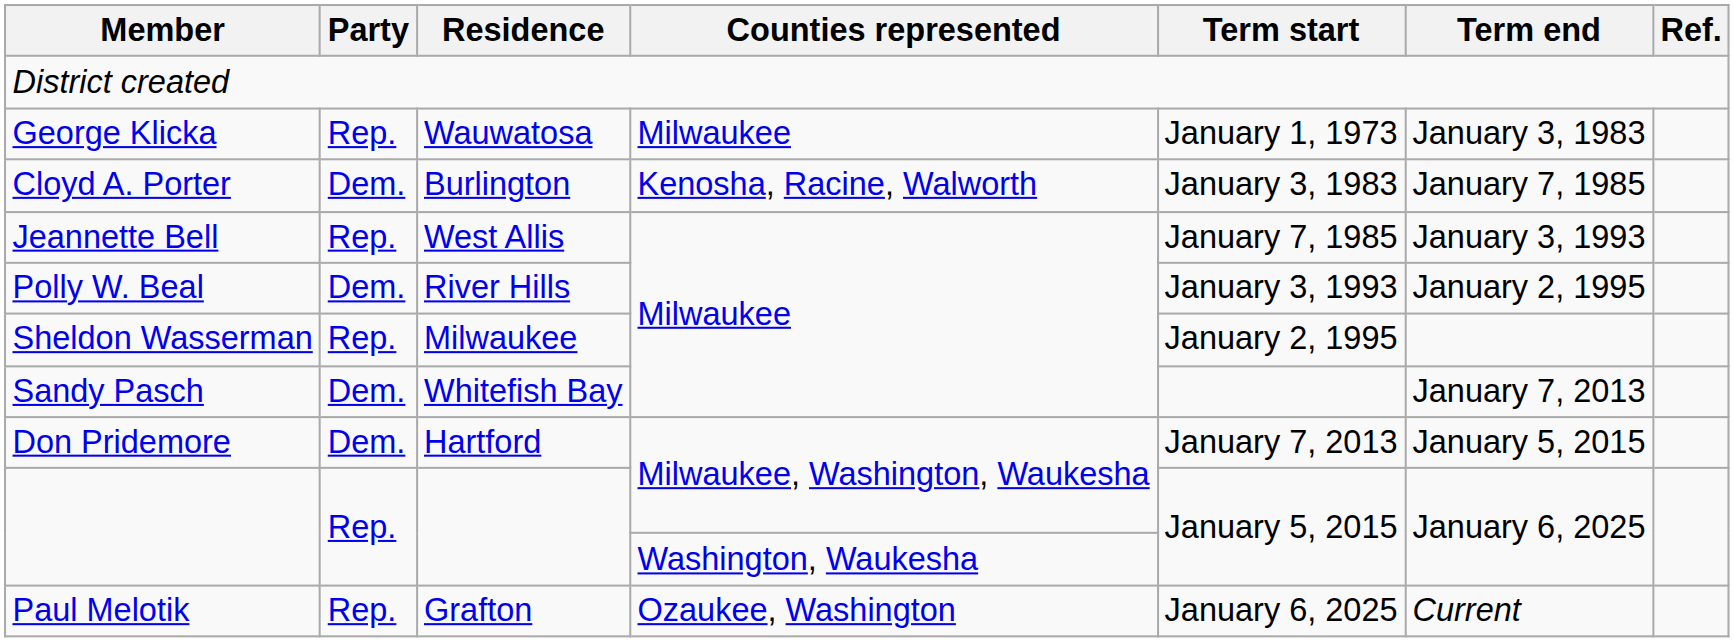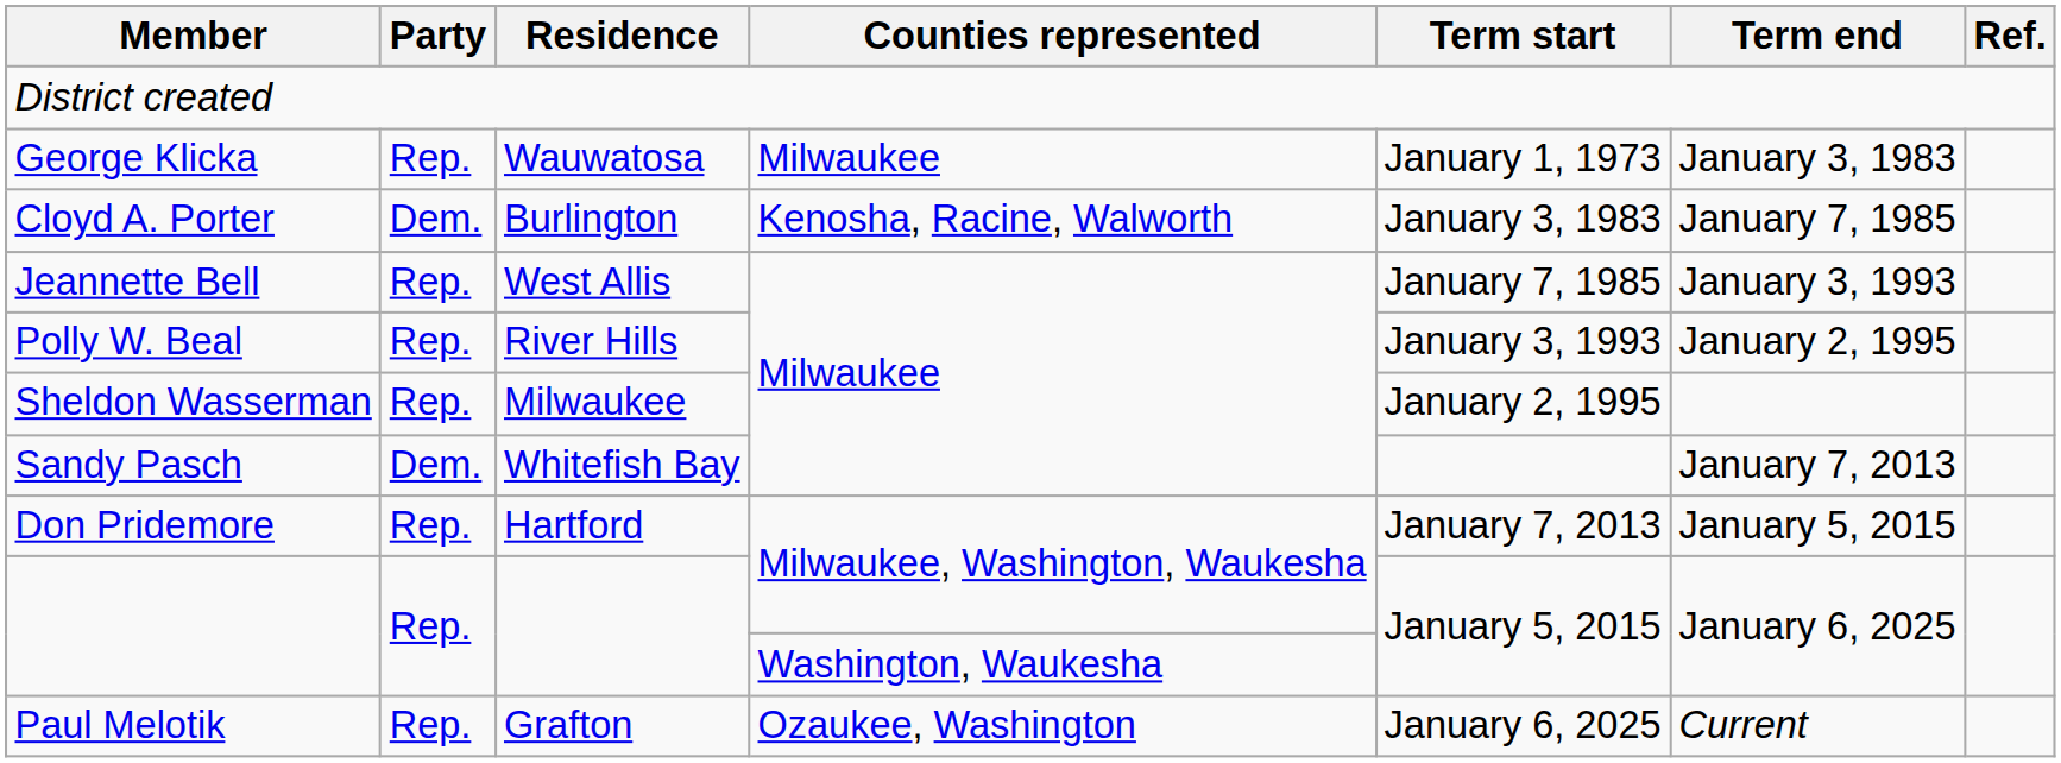 <table class="wikitable">
 <tr>
 <th>Member</th>
 <th>Party</th>
 <th>Residence</th>
 <th>Counties represented</th>
 <th>Term start</th>
 <th>Term end</th>
 <th>Ref.</th>
 </tr>
 <tr>
 <td colspan="7"><em>District created</em></td>
 </tr>
 <tr>
 <td><a href='#'>George Klicka</a></td>
 <td><a href='#'>Rep.</a></td>
 <td><a href='#'>Wauwatosa</a></td>
 <td><a href='#'>Milwaukee</a></td>
 <td>January 1, 1973</td>
 <td>January 3, 1983</td>
 <td></td>
 </tr>
 <tr>
 <td><a href='#'>Cloyd A. Porter</a></td>
 <td><a href='#'>Dem.</a></td>
 <td><a href='#'>Burlington</a></td>
 <td><a href='#'>Kenosha</a>, <a href='#'>Racine</a>, <a href='#'>Walworth</a></td>
 <td>January 3, 1983</td>
 <td>January 7, 1985</td>
 <td></td>
 </tr>
 <tr>
 <td><a href='#'>Jeannette Bell</a></td>
 <td><a href='#'>Rep.</a></td>
 <td><a href='#'>West Allis</a></td>
 <td rowspan="4"><a href='#'>Milwaukee</a></td>
 <td>January 7, 1985</td>
 <td>January 3, 1993</td>
 <td></td>
 </tr>
 <tr>
 <td><a href='#'>Polly W. Beal</a></td>
-<td><a href='#'>Dem.</a></td>
+<td><a href='#'>Rep.</a></td>
 <td><a href='#'>River Hills</a></td>
 <td>January 3, 1993</td>
 <td>January 2, 1995</td>
 <td></td>
 </tr>
 <tr>
 <td><a href='#'>Sheldon Wasserman</a></td>
 <td><a href='#'>Rep.</a></td>
 <td><a href='#'>Milwaukee</a></td>
 <td>January 2, 1995</td>
 <td></td>
 <td></td>
 </tr>
 <tr>
 <td><a href='#'>Sandy Pasch</a></td>
 <td><a href='#'>Dem.</a></td>
 <td><a href='#'>Whitefish Bay</a></td>
 <td></td>
 <td>January 7, 2013</td>
 <td></td>
 </tr>
 <tr>
 <td><a href='#'>Don Pridemore</a></td>
-<td><a href='#'>Dem.</a></td>
+<td><a href='#'>Rep.</a></td>
 <td><a href='#'>Hartford</a></td>
 <td rowspan="2"><a href='#'>Milwaukee</a>, <a href='#'>Washington</a>, <a href='#'>Waukesha</a></td>
 <td>January 7, 2013</td>
 <td>January 5, 2015</td>
 <td></td>
 </tr>
 <tr style="height:2em">
 <td rowspan="2"></td>
 <td rowspan="2" ><a href='#'>Rep.</a></td>
 <td rowspan="2"></td>
 <td rowspan="2">January 5, 2015</td>
 <td rowspan="2">January 6, 2025</td>
 <td rowspan="2"></td>
 </tr>
 <tr>
 <td><a href='#'>Washington</a>, <a href='#'>Waukesha</a></td>
 </tr>
 <tr>
 <td><a href='#'>Paul Melotik</a></td>
 <td><a href='#'>Rep.</a></td>
 <td><a href='#'>Grafton</a></td>
 <td><a href='#'>Ozaukee</a>, <a href='#'>Washington</a></td>
 <td>January 6, 2025</td>
 <td><em>Current</em></td>
 <td></td>
 </tr>
 </table>
